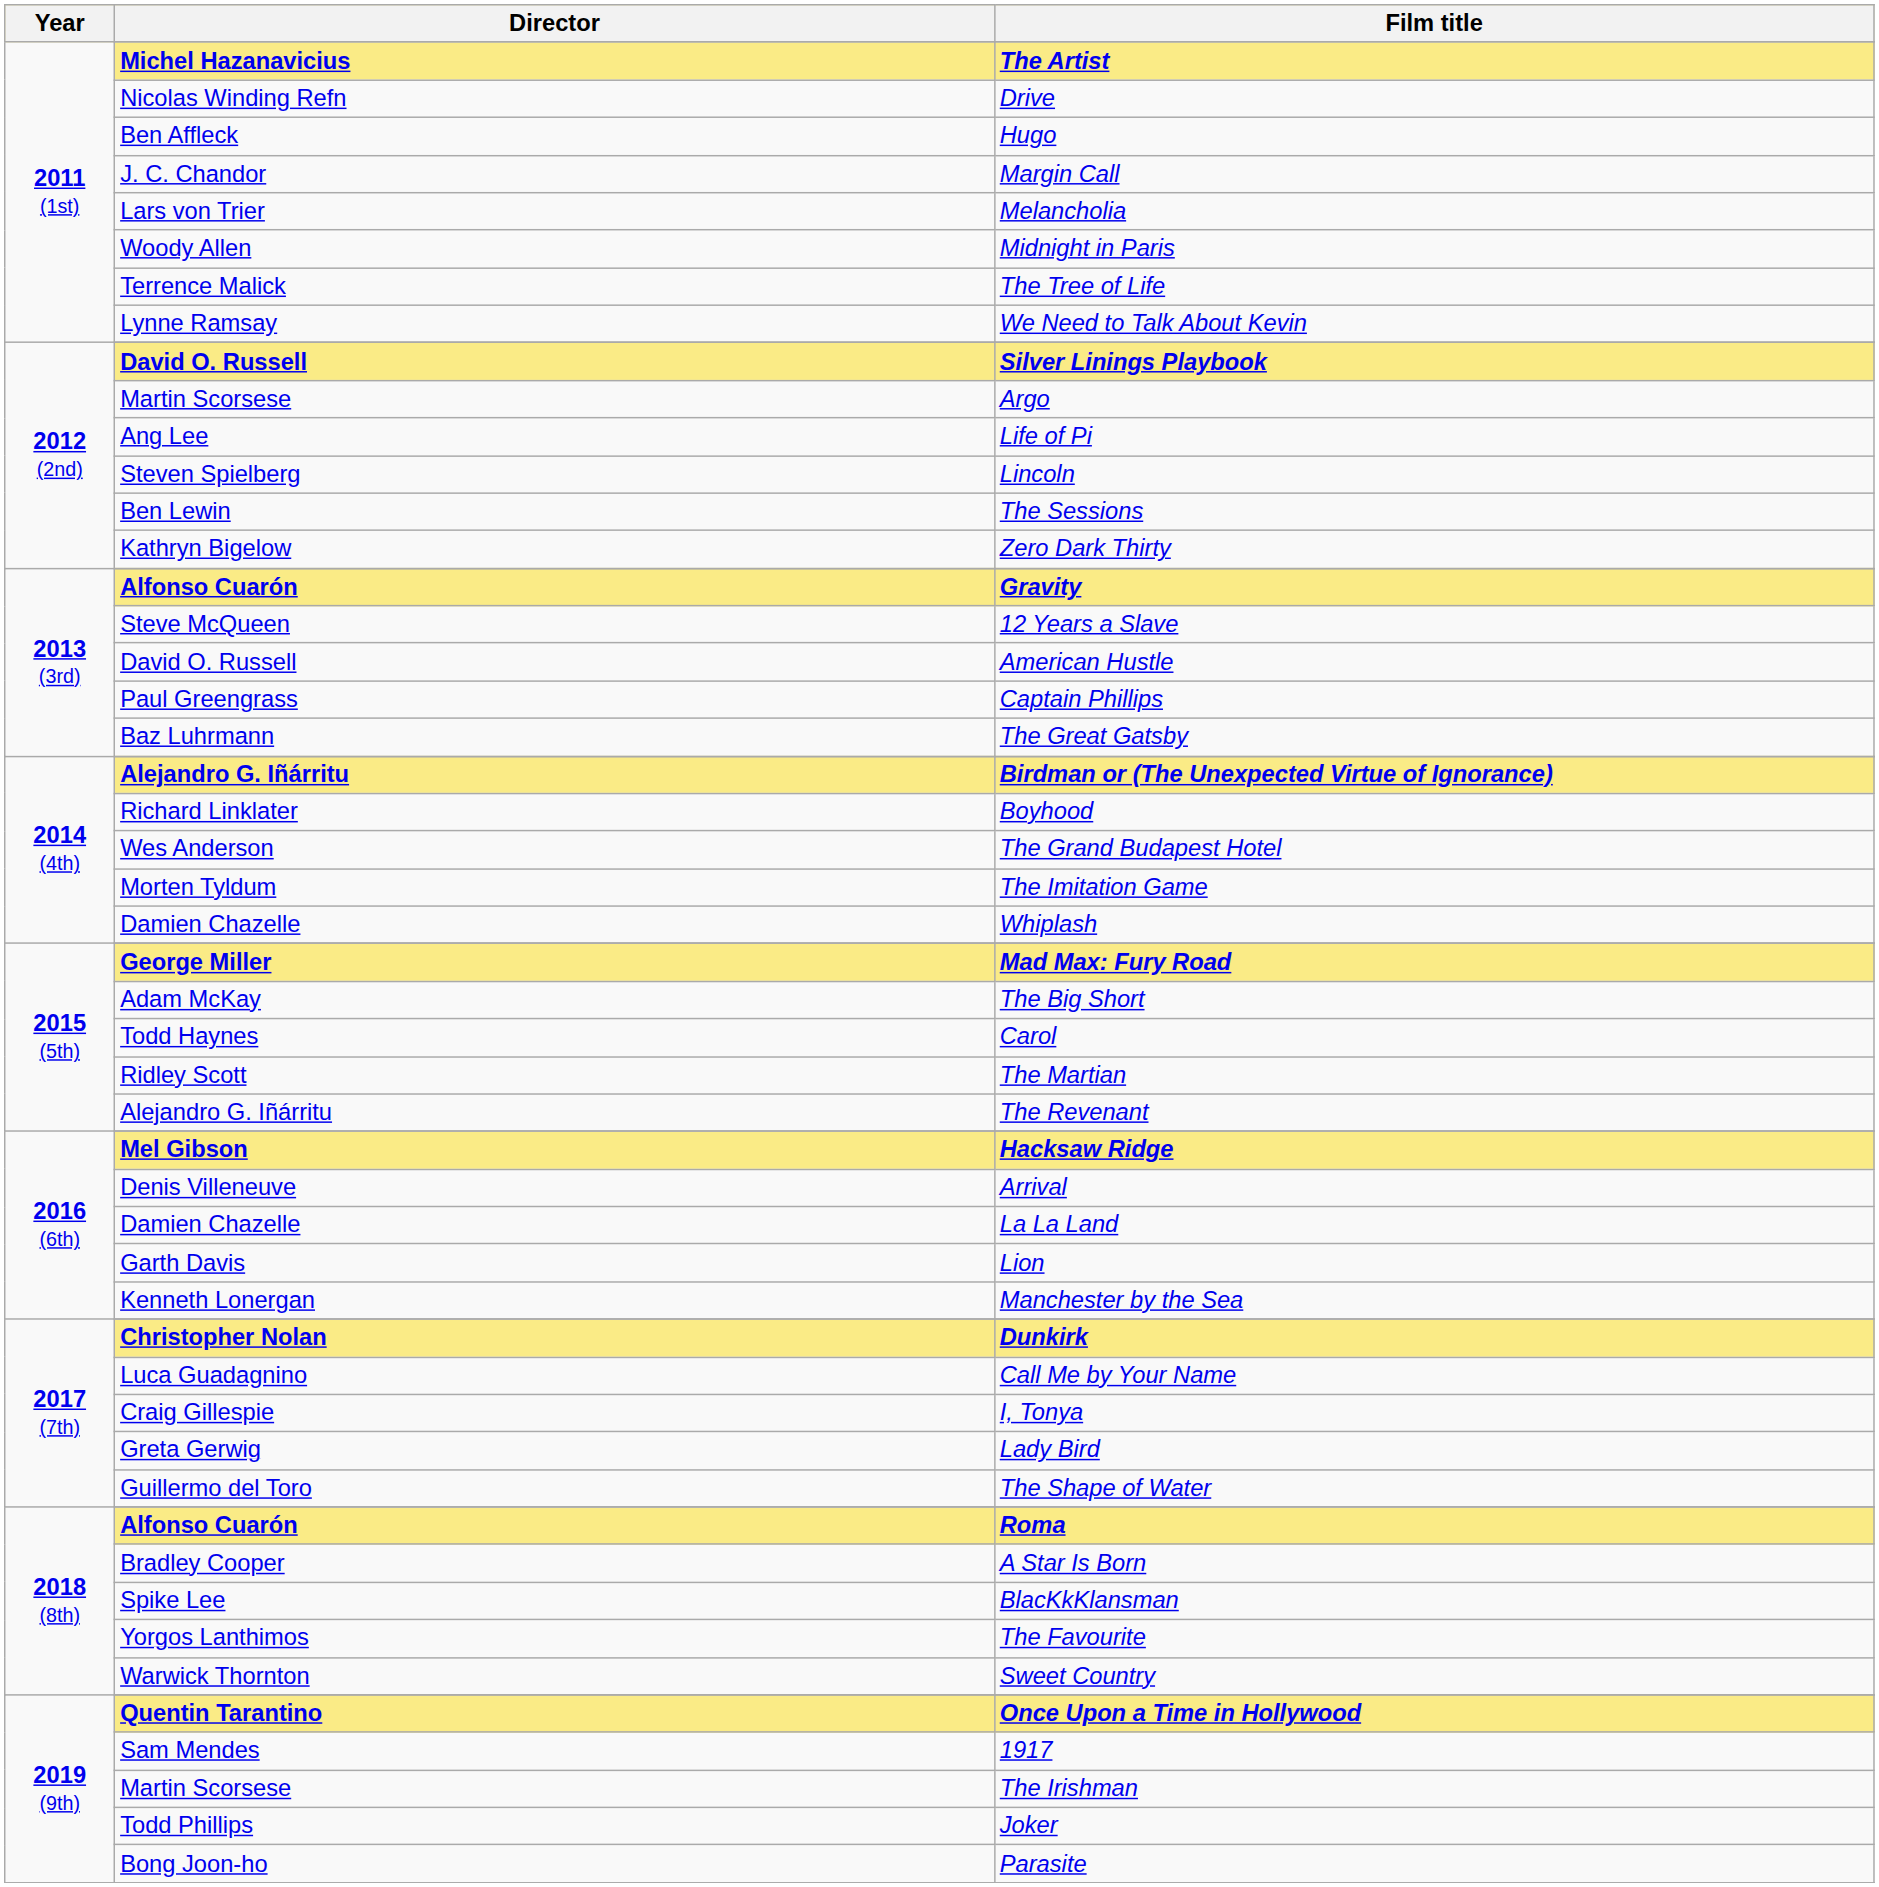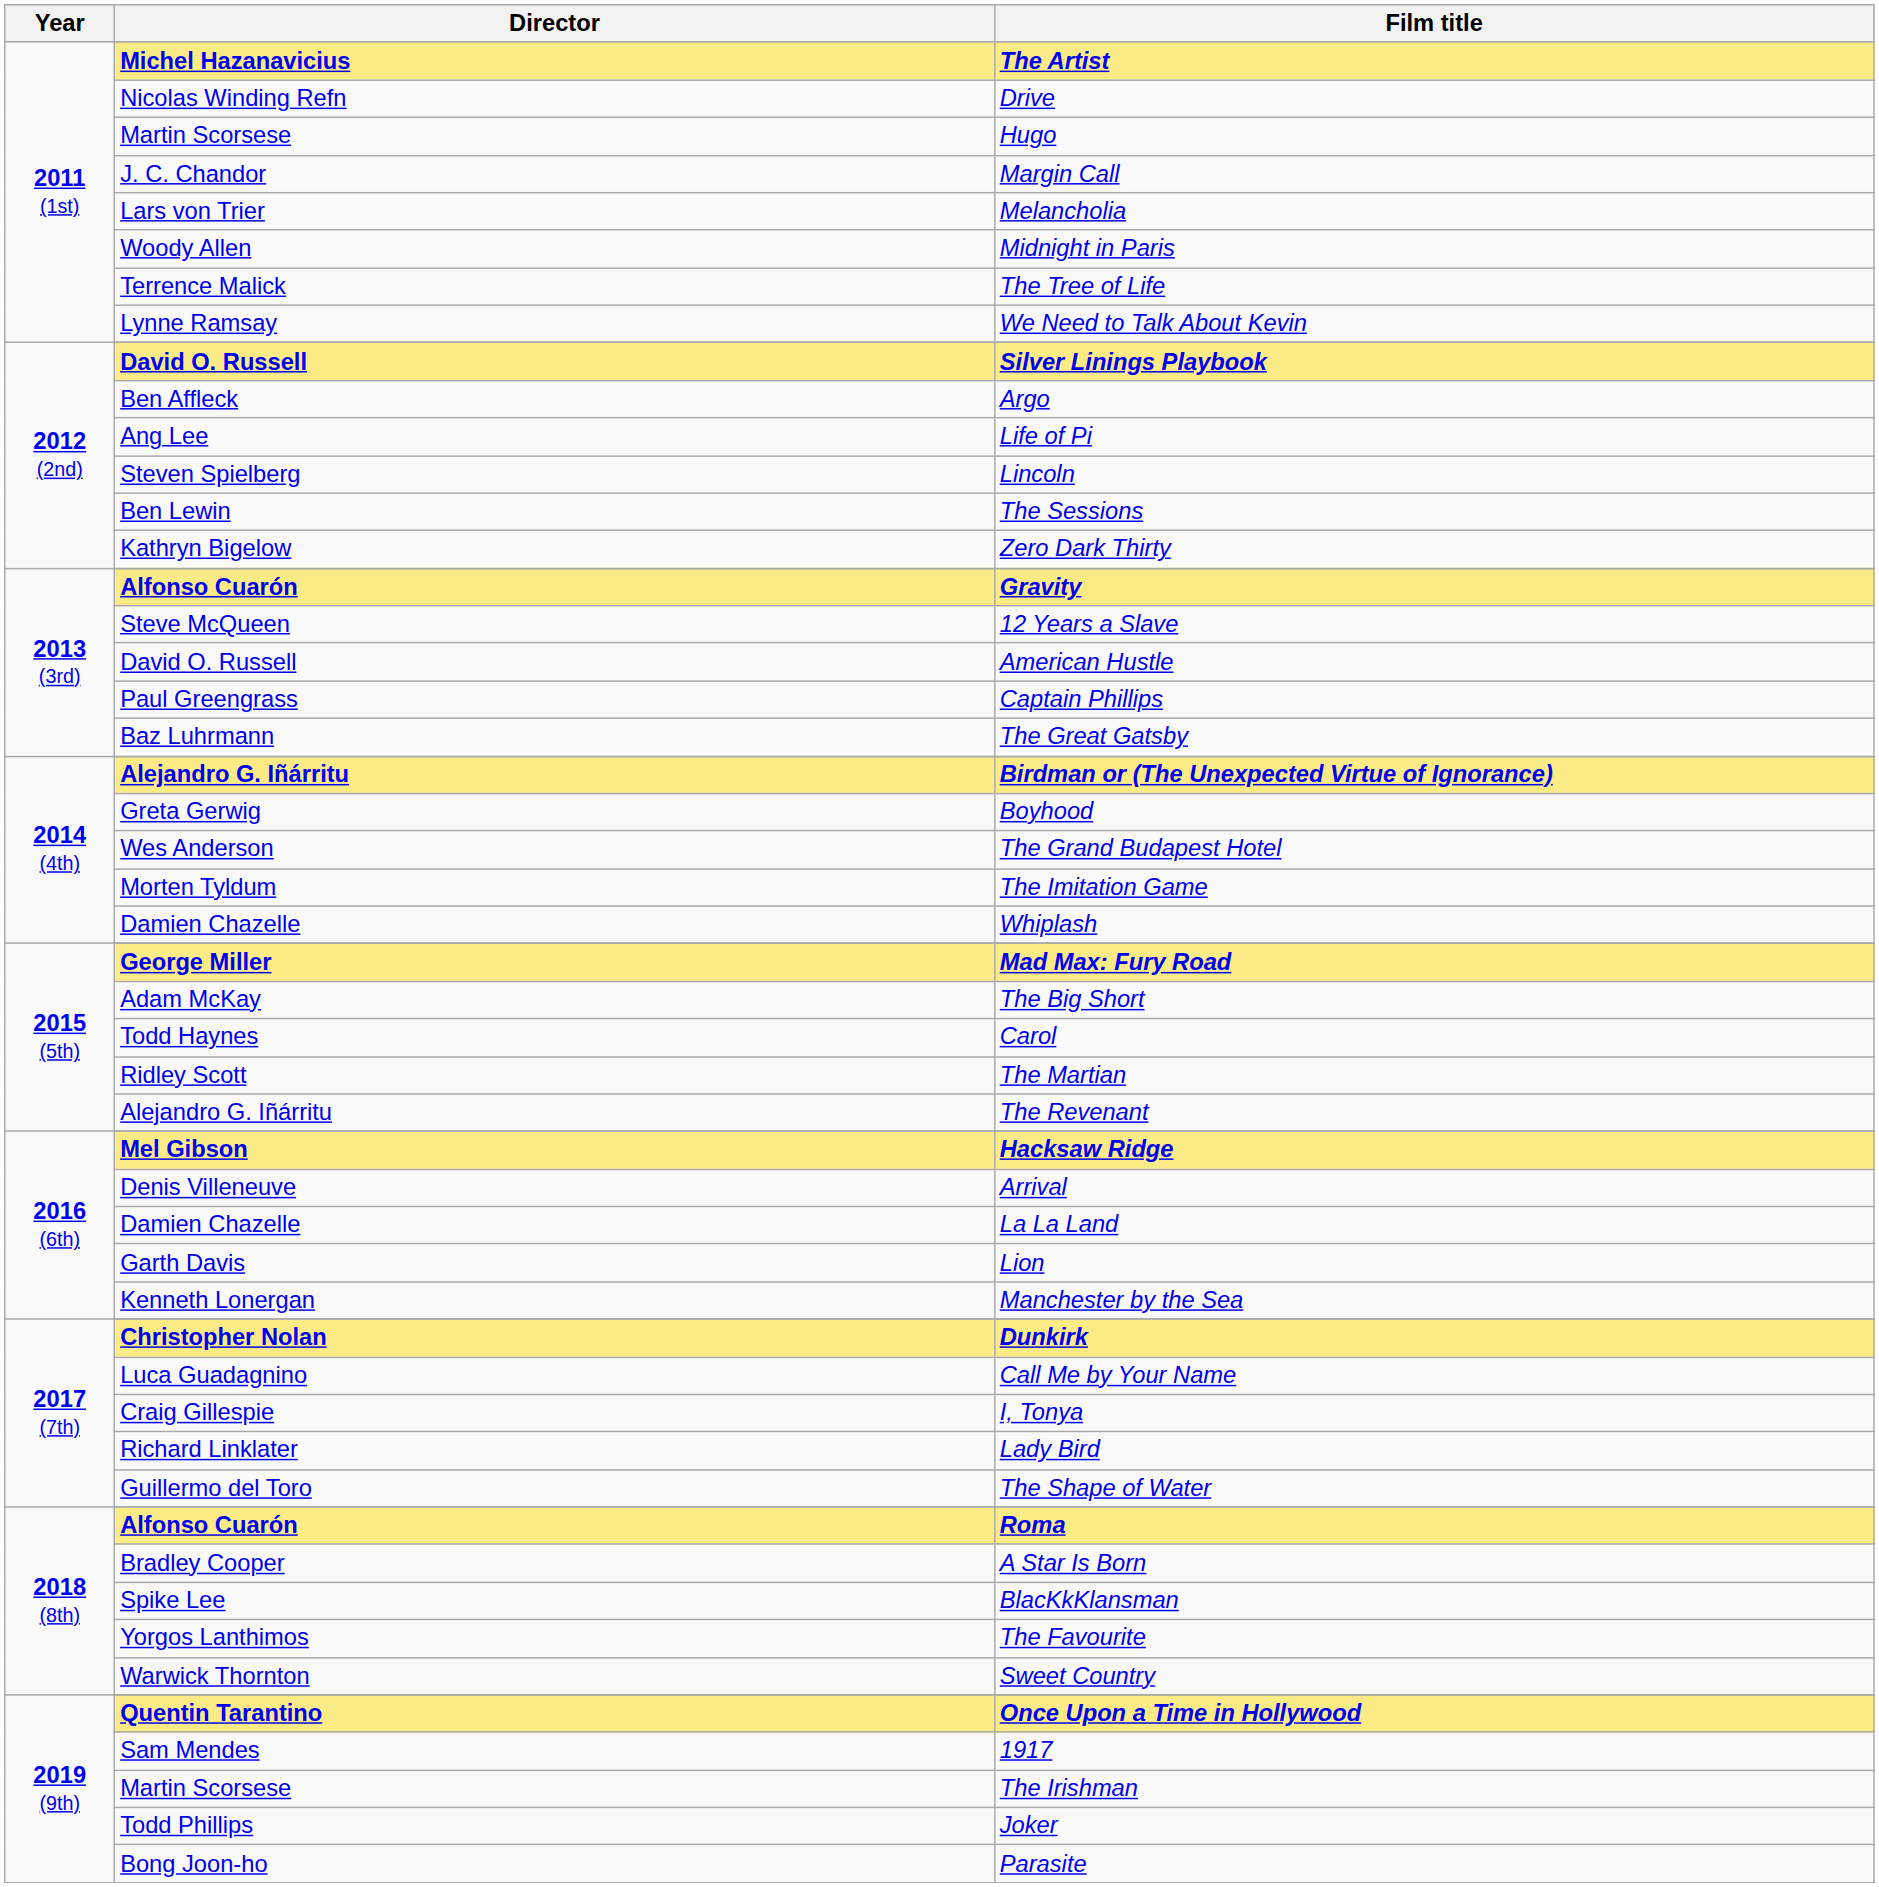 <table class="wikitable" style="width:100%">
 <tr bgcolor="#FAEB86">
 <th width="5%">Year</th>
 <th width="40%">Director</th>
 <th width="40%">Film title</th>
 </tr>
 <tr>
 <td rowspan=9 style="text-align:center"><strong><a href='#'>2011</a></strong><br><small><a href='#'>(1st)</a></small></td>
 </tr>
 <tr style="background:#FAEB86">
 <td><strong><a href='#'>Michel Hazanavicius</a></strong></td>
 <td><strong><em><a href='#'>The Artist</a></em></strong></td>
 </tr>
 <tr>
 <td><a href='#'>Nicolas Winding Refn</a></td>
 <td><em><a href='#'>Drive</a></em></td>
 </tr>
 <tr>
-<td><a href='#'>Ben Affleck</a></td>
+<td><a href='#'>Martin Scorsese</a></td>
 <td><em><a href='#'>Hugo</a></em></td>
 </tr>
 <tr>
 <td><a href='#'>J. C. Chandor</a></td>
 <td><em><a href='#'>Margin Call</a></em></td>
 </tr>
 <tr>
 <td><a href='#'>Lars von Trier</a></td>
 <td><em><a href='#'>Melancholia</a></em></td>
 </tr>
 <tr>
 <td><a href='#'>Woody Allen</a></td>
 <td><em><a href='#'>Midnight in Paris</a></em></td>
 </tr>
 <tr>
 <td><a href='#'>Terrence Malick</a></td>
 <td><em><a href='#'>The Tree of Life</a></em></td>
 </tr>
 <tr>
 <td><a href='#'>Lynne Ramsay</a></td>
 <td><em><a href='#'>We Need to Talk About Kevin</a></em></td>
 </tr>
 <tr>
 <td rowspan=7 style="text-align:center"><strong><a href='#'>2012</a></strong><br><small><a href='#'>(2nd)</a></small></td>
 </tr>
 <tr style="background:#FAEB86">
 <td><strong><a href='#'>David O. Russell</a></strong></td>
 <td><strong><em><a href='#'>Silver Linings Playbook</a></em></strong></td>
 </tr>
 <tr>
-<td><a href='#'>Martin Scorsese</a></td>
+<td><a href='#'>Ben Affleck</a></td>
 <td><em><a href='#'>Argo</a></em></td>
 </tr>
 <tr>
 <td><a href='#'>Ang Lee</a></td>
 <td><em><a href='#'>Life of Pi</a></em></td>
 </tr>
 <tr>
 <td><a href='#'>Steven Spielberg</a></td>
 <td><em><a href='#'>Lincoln</a></em></td>
 </tr>
 <tr>
 <td><a href='#'>Ben Lewin</a></td>
 <td><em><a href='#'>The Sessions</a></em></td>
 </tr>
 <tr>
 <td><a href='#'>Kathryn Bigelow</a></td>
 <td><em><a href='#'>Zero Dark Thirty</a></em></td>
 </tr>
 <tr>
 <td rowspan=6 style="text-align:center"><strong><a href='#'>2013</a></strong><br><small><a href='#'>(3rd)</a></small></td>
 </tr>
 <tr style="background:#FAEB86">
 <td><strong><a href='#'>Alfonso Cuarón</a></strong></td>
 <td><strong><em><a href='#'>Gravity</a></em></strong></td>
 </tr>
 <tr>
 <td><a href='#'>Steve McQueen</a></td>
 <td><em><a href='#'>12 Years a Slave</a></em></td>
 </tr>
 <tr>
 <td><a href='#'>David O. Russell</a></td>
 <td><em><a href='#'>American Hustle</a></em></td>
 </tr>
 <tr>
 <td><a href='#'>Paul Greengrass</a></td>
 <td><em><a href='#'>Captain Phillips</a></em></td>
 </tr>
 <tr>
 <td><a href='#'>Baz Luhrmann</a></td>
 <td><em><a href='#'>The Great Gatsby</a></em></td>
 </tr>
 <tr>
 <td rowspan=6 style="text-align:center"><strong><a href='#'>2014</a></strong><br><small><a href='#'>(4th)</a></small></td>
 </tr>
 <tr style="background:#FAEB86">
 <td><strong><a href='#'>Alejandro G. Iñárritu</a></strong></td>
 <td><strong><em><a href='#'>Birdman or (The Unexpected Virtue of Ignorance)</a></em></strong></td>
 </tr>
 <tr>
-<td><a href='#'>Richard Linklater</a></td>
+<td><a href='#'>Greta Gerwig</a></td>
 <td><em><a href='#'>Boyhood</a></em></td>
 </tr>
 <tr>
 <td><a href='#'>Wes Anderson</a></td>
 <td><em><a href='#'>The Grand Budapest Hotel</a></em></td>
 </tr>
 <tr>
 <td><a href='#'>Morten Tyldum</a></td>
 <td><em><a href='#'>The Imitation Game</a></em></td>
 </tr>
 <tr>
 <td><a href='#'>Damien Chazelle</a></td>
 <td><em><a href='#'>Whiplash</a></em></td>
 </tr>
 <tr>
 <td rowspan=6 style="text-align:center"><strong><a href='#'>2015</a></strong><br><small><a href='#'>(5th)</a></small></td>
 </tr>
 <tr style="background:#FAEB86">
 <td><strong><a href='#'>George Miller</a></strong></td>
 <td><strong><em><a href='#'>Mad Max: Fury Road</a></em></strong></td>
 </tr>
 <tr>
 <td><a href='#'>Adam McKay</a></td>
 <td><em><a href='#'>The Big Short</a></em></td>
 </tr>
 <tr>
 <td><a href='#'>Todd Haynes</a></td>
 <td><em><a href='#'>Carol</a></em></td>
 </tr>
 <tr>
 <td><a href='#'>Ridley Scott</a></td>
 <td><em><a href='#'>The Martian</a></em></td>
 </tr>
 <tr>
 <td><a href='#'>Alejandro G. Iñárritu</a></td>
 <td><em><a href='#'>The Revenant</a></em></td>
 </tr>
 <tr>
 <td rowspan=6 style="text-align:center"><strong><a href='#'>2016</a></strong><br><small><a href='#'>(6th)</a></small></td>
 </tr>
 <tr style="background:#FAEB86">
 <td><strong><a href='#'>Mel Gibson</a></strong></td>
 <td><strong><em><a href='#'>Hacksaw Ridge</a></em></strong></td>
 </tr>
 <tr>
 <td><a href='#'>Denis Villeneuve</a></td>
 <td><em><a href='#'>Arrival</a></em></td>
 </tr>
 <tr>
 <td><a href='#'>Damien Chazelle</a></td>
 <td><em><a href='#'>La La Land</a></em></td>
 </tr>
 <tr>
 <td><a href='#'>Garth Davis</a></td>
 <td><em><a href='#'>Lion</a></em></td>
 </tr>
 <tr>
 <td><a href='#'>Kenneth Lonergan</a></td>
 <td><em><a href='#'>Manchester by the Sea</a></em></td>
 </tr>
 <tr>
 <td rowspan=6 style="text-align:center"><strong><a href='#'>2017</a></strong><br><small><a href='#'>(7th)</a></small></td>
 </tr>
 <tr style="background:#FAEB86">
 <td><strong><a href='#'>Christopher Nolan</a></strong></td>
 <td><strong><em><a href='#'>Dunkirk</a></em></strong></td>
 </tr>
 <tr>
 <td><a href='#'>Luca Guadagnino</a></td>
 <td><em><a href='#'>Call Me by Your Name</a></em></td>
 </tr>
 <tr>
 <td><a href='#'>Craig Gillespie</a></td>
 <td><em><a href='#'>I, Tonya</a></em></td>
 </tr>
 <tr>
-<td><a href='#'>Greta Gerwig</a></td>
+<td><a href='#'>Richard Linklater</a></td>
 <td><em><a href='#'>Lady Bird</a></em></td>
 </tr>
 <tr>
 <td><a href='#'>Guillermo del Toro</a></td>
 <td><em><a href='#'>The Shape of Water</a></em></td>
 </tr>
 <tr>
 <td rowspan=6 style="text-align:center"><strong><a href='#'>2018</a></strong><br><small><a href='#'>(8th)</a></small></td>
 </tr>
 <tr style="background:#FAEB86">
 <td><strong><a href='#'>Alfonso Cuarón</a></strong></td>
 <td><strong><em><a href='#'>Roma</a></em></strong></td>
 </tr>
 <tr>
 <td><a href='#'>Bradley Cooper</a></td>
 <td><em><a href='#'>A Star Is Born</a></em></td>
 </tr>
 <tr>
 <td><a href='#'>Spike Lee</a></td>
 <td><em><a href='#'>BlacKkKlansman</a></em></td>
 </tr>
 <tr>
 <td><a href='#'>Yorgos Lanthimos</a></td>
 <td><em><a href='#'>The Favourite</a></em></td>
 </tr>
 <tr>
 <td><a href='#'>Warwick Thornton</a></td>
 <td><em><a href='#'>Sweet Country</a></em></td>
 </tr>
 <tr>
 <td rowspan=6 style="text-align:center"><strong><a href='#'>2019</a></strong><br><small><a href='#'>(9th)</a></small></td>
 </tr>
 <tr style="background:#FAEB86">
 <td><strong><a href='#'>Quentin Tarantino</a></strong></td>
 <td><strong><em><a href='#'>Once Upon a Time in Hollywood</a></em></strong></td>
 </tr>
 <tr>
 <td><a href='#'>Sam Mendes</a></td>
 <td><em><a href='#'>1917</a></em></td>
 </tr>
 <tr>
 <td><a href='#'>Martin Scorsese</a></td>
 <td><em><a href='#'>The Irishman</a></em></td>
 </tr>
 <tr>
 <td><a href='#'>Todd Phillips</a></td>
 <td><em><a href='#'>Joker</a></em></td>
 </tr>
 <tr>
 <td><a href='#'>Bong Joon-ho</a></td>
 <td><em><a href='#'>Parasite</a></em></td>
 </tr>
 <tr>
 </tr>
 </table>
